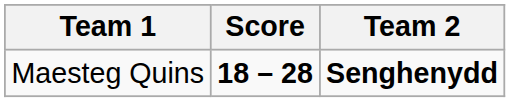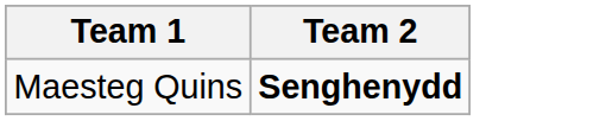 <table class="wikitable" style="text-align: center">
 <tr>
 <th>Team 1</th>
-<th>Score</th>
 <th>Team 2</th>
 </tr>
 <tr>
 <td>Maesteg Quins</td>
-<td><strong>18 – 28</strong></td>
 <td><strong>Senghenydd</strong></td>
 </tr>
 </table>
